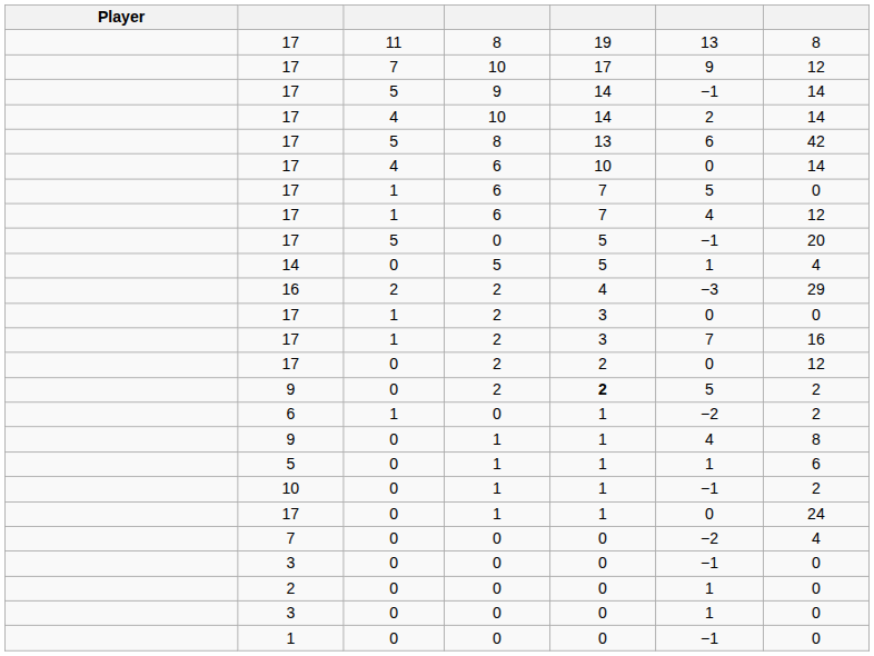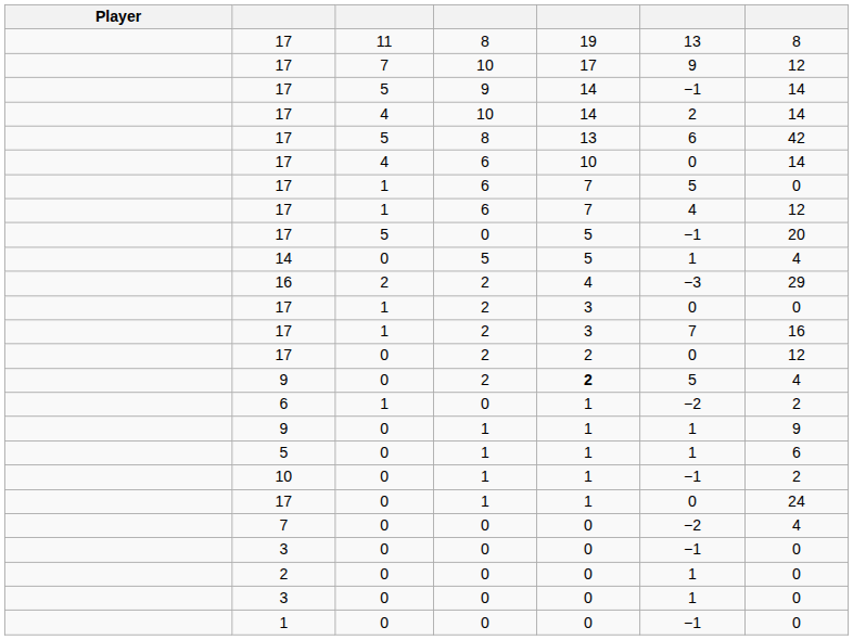 <table class="wikitable sortable" style="width:100%; text-align:center;">
 <tr align=center>
 <th>Player</th>
 <th></th>
 <th></th>
 <th></th>
 <th></th>
 <th data-sort-type="number"></th>
 <th></th>
 </tr>
 <tr>
 <td></td>
 <td>17</td>
 <td>11</td>
 <td>8</td>
 <td>19</td>
 <td>13</td>
 <td>8</td>
 </tr>
 <tr>
 <td></td>
 <td>17</td>
 <td>7</td>
 <td>10</td>
 <td>17</td>
 <td>9</td>
 <td>12</td>
 </tr>
 <tr>
 <td></td>
 <td>17</td>
 <td>5</td>
 <td>9</td>
 <td>14</td>
 <td>−1</td>
 <td>14</td>
 </tr>
 <tr>
 <td></td>
 <td>17</td>
 <td>4</td>
 <td>10</td>
 <td>14</td>
 <td>2</td>
 <td>14</td>
 </tr>
 <tr>
 <td></td>
 <td>17</td>
 <td>5</td>
 <td>8</td>
 <td>13</td>
 <td>6</td>
 <td>42</td>
 </tr>
 <tr>
 <td></td>
 <td>17</td>
 <td>4</td>
 <td>6</td>
 <td>10</td>
 <td>0</td>
 <td>14</td>
 </tr>
 <tr>
 <td></td>
 <td>17</td>
 <td>1</td>
 <td>6</td>
 <td>7</td>
 <td>5</td>
 <td>0</td>
 </tr>
 <tr>
 <td></td>
 <td>17</td>
 <td>1</td>
 <td>6</td>
 <td>7</td>
 <td>4</td>
 <td>12</td>
 </tr>
 <tr>
 <td></td>
 <td>17</td>
 <td>5</td>
 <td>0</td>
 <td>5</td>
 <td>−1</td>
 <td>20</td>
 </tr>
 <tr>
 <td></td>
 <td>14</td>
 <td>0</td>
 <td>5</td>
 <td>5</td>
 <td>1</td>
 <td>4</td>
 </tr>
 <tr>
 <td></td>
 <td>16</td>
 <td>2</td>
 <td>2</td>
 <td>4</td>
 <td>−3</td>
 <td>29</td>
 </tr>
 <tr>
 <td></td>
 <td>17</td>
 <td>1</td>
 <td>2</td>
 <td>3</td>
 <td>0</td>
 <td>0</td>
 </tr>
 <tr>
 <td></td>
 <td>17</td>
 <td>1</td>
 <td>2</td>
 <td>3</td>
 <td>7</td>
 <td>16</td>
 </tr>
 <tr>
 <td></td>
 <td>17</td>
 <td>0</td>
 <td>2</td>
 <td>2</td>
 <td>0</td>
 <td>12</td>
 </tr>
 <tr>
 <td></td>
 <td>9</td>
 <td>0</td>
 <td>2</td>
 <td><strong>2</strong></td>
 <td>5</td>
-<td>2</td>
+<td>4</td>
 </tr>
 <tr>
 <td></td>
 <td>6</td>
 <td>1</td>
 <td>0</td>
 <td>1</td>
 <td>−2</td>
 <td>2</td>
 </tr>
 <tr>
 <td></td>
 <td>9</td>
 <td>0</td>
 <td>1</td>
 <td>1</td>
-<td>4</td>
-<td>8</td>
+<td>1</td>
+<td>9</td>
 </tr>
 <tr>
 <td></td>
 <td>5</td>
 <td>0</td>
 <td>1</td>
 <td>1</td>
 <td>1</td>
 <td>6</td>
 </tr>
 <tr>
 <td></td>
 <td>10</td>
 <td>0</td>
 <td>1</td>
 <td>1</td>
 <td>−1</td>
 <td>2</td>
 </tr>
 <tr>
 <td></td>
 <td>17</td>
 <td>0</td>
 <td>1</td>
 <td>1</td>
 <td>0</td>
 <td>24</td>
 </tr>
 <tr>
 <td></td>
 <td>7</td>
 <td>0</td>
 <td>0</td>
 <td>0</td>
 <td>−2</td>
 <td>4</td>
 </tr>
 <tr>
 <td></td>
 <td>3</td>
 <td>0</td>
 <td>0</td>
 <td>0</td>
 <td>−1</td>
 <td>0</td>
 </tr>
 <tr>
 <td></td>
 <td>2</td>
 <td>0</td>
 <td>0</td>
 <td>0</td>
 <td>1</td>
 <td>0</td>
 </tr>
 <tr>
 <td></td>
 <td>3</td>
 <td>0</td>
 <td>0</td>
 <td>0</td>
 <td>1</td>
 <td>0</td>
 </tr>
 <tr>
 <td></td>
 <td>1</td>
 <td>0</td>
 <td>0</td>
 <td>0</td>
 <td>−1</td>
 <td>0</td>
 </tr>
 </table>
